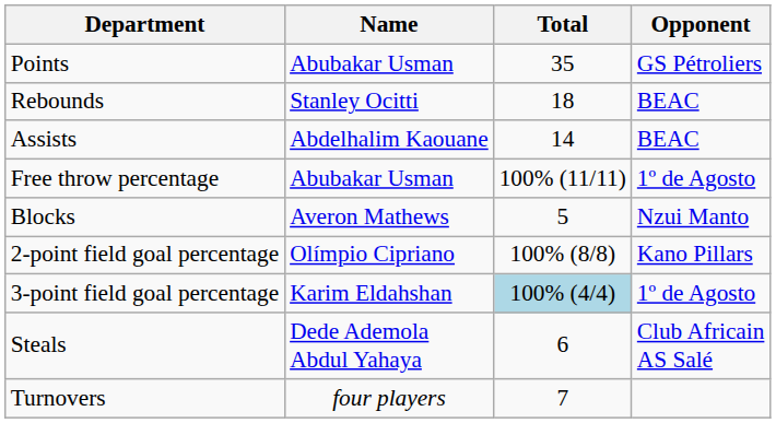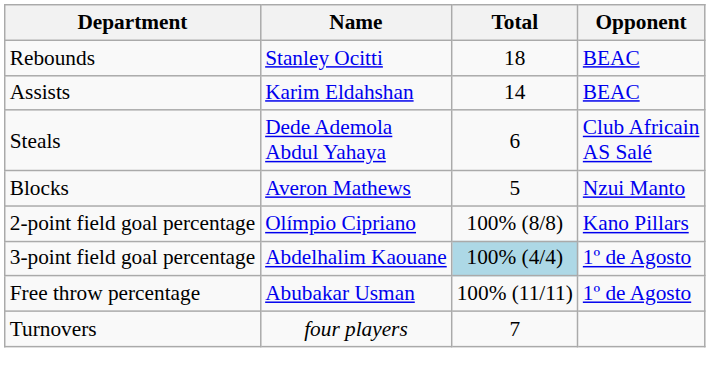 <table class=wikitable style="font-size:90%;">
 <tr>
 <th>Department</th>
 <th>Name</th>
 <th>Total</th>
 <th>Opponent</th>
-</tr>
-<tr>
-<td>Points</td>
-<td> <a href='#'>Abubakar Usman</a></td>
-<td align=center>35</td>
-<td> <a href='#'>GS Pétroliers</a></td>
 </tr>
 <tr>
 <td>Rebounds</td>
 <td> <a href='#'>Stanley Ocitti</a></td>
 <td align=center>18</td>
 <td> <a href='#'>BEAC</a></td>
 </tr>
 <tr>
 <td>Assists</td>
-<td> <a href='#'>Abdelhalim Kaouane</a></td>
+<td> <a href='#'>Karim Eldahshan</a></td>
 <td align=center>14</td>
 <td> <a href='#'>BEAC</a></td>
 </tr>
 <tr>
-<td>Free throw percentage</td>
-<td> <a href='#'>Abubakar Usman</a></td>
-<td align=center>100% (11/11)</td>
-<td> <a href='#'>1º de Agosto</a></td>
+<td>Steals</td>
+<td> <a href='#'>Dede Ademola</a><br> <a href='#'>Abdul Yahaya</a></td>
+<td align=center>6</td>
+<td> <a href='#'>Club Africain</a><br> <a href='#'>AS Salé</a></td>
 </tr>
 <tr>
 <td>Blocks</td>
 <td> <a href='#'>Averon Mathews</a></td>
 <td align=center>5</td>
 <td> <a href='#'>Nzui Manto</a></td>
 </tr>
 <tr>
 <td>2-point field goal percentage</td>
 <td> <a href='#'>Olímpio Cipriano</a></td>
 <td align=center>100% (8/8)</td>
 <td> <a href='#'>Kano Pillars</a></td>
 </tr>
 <tr>
 <td>3-point field goal percentage</td>
-<td> <a href='#'>Karim Eldahshan</a></td>
+<td> <a href='#'>Abdelhalim Kaouane</a></td>
 <td align=center style="background: lightblue;">100% (4/4)</td>
 <td> <a href='#'>1º de Agosto</a></td>
 </tr>
 <tr>
-<td>Steals</td>
-<td> <a href='#'>Dede Ademola</a><br> <a href='#'>Abdul Yahaya</a></td>
-<td align=center>6</td>
-<td> <a href='#'>Club Africain</a><br> <a href='#'>AS Salé</a></td>
+<td>Free throw percentage</td>
+<td> <a href='#'>Abubakar Usman</a></td>
+<td align=center>100% (11/11)</td>
+<td> <a href='#'>1º de Agosto</a></td>
 </tr>
 <tr>
 <td>Turnovers</td>
 <td align=center><em>four players</em></td>
 <td align=center>7</td>
 <td></td>
 </tr>
 </table>
